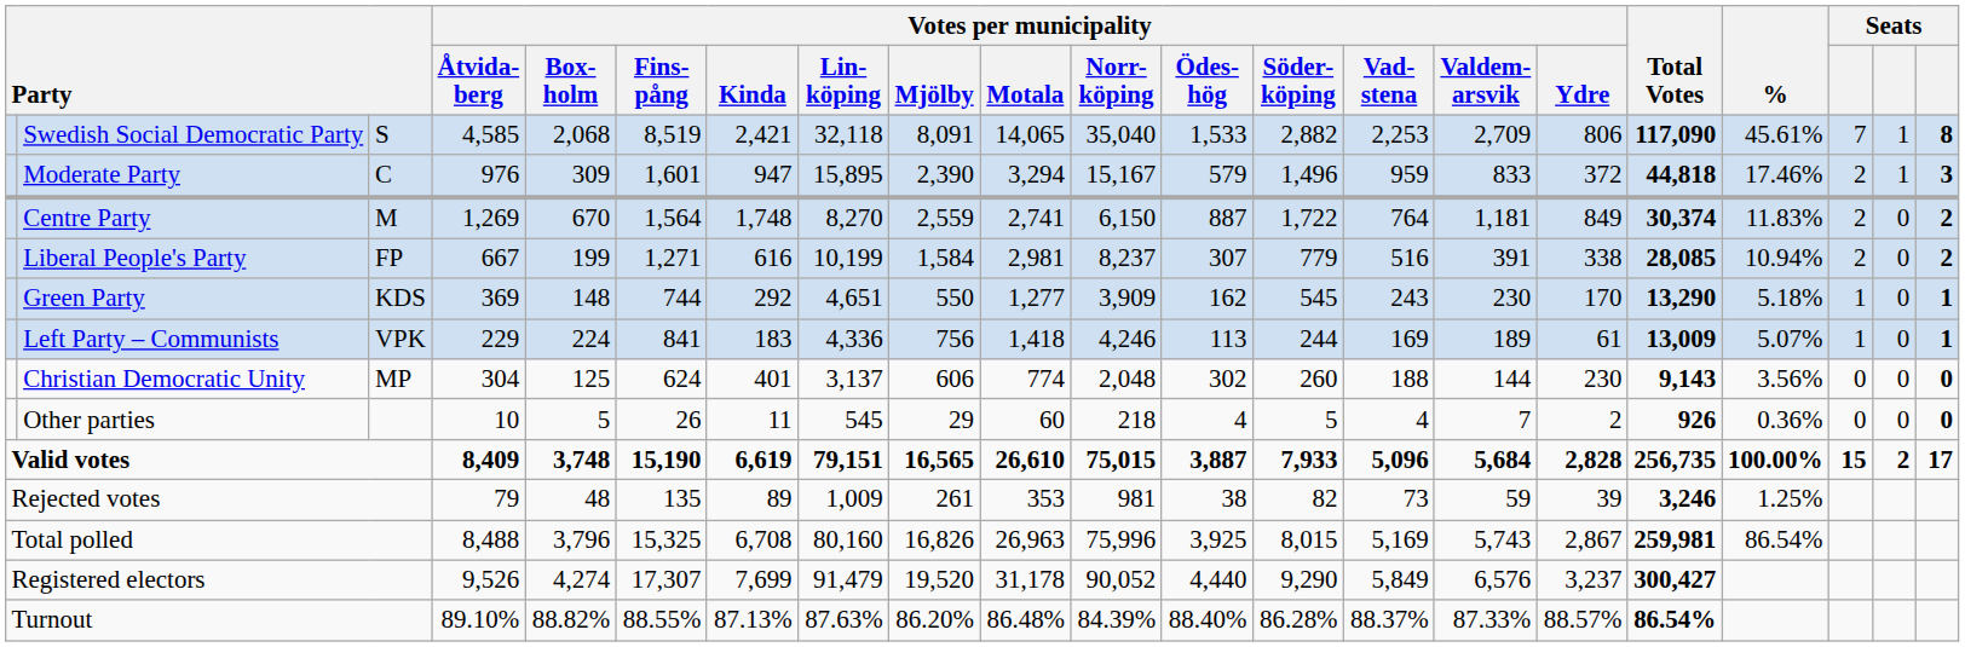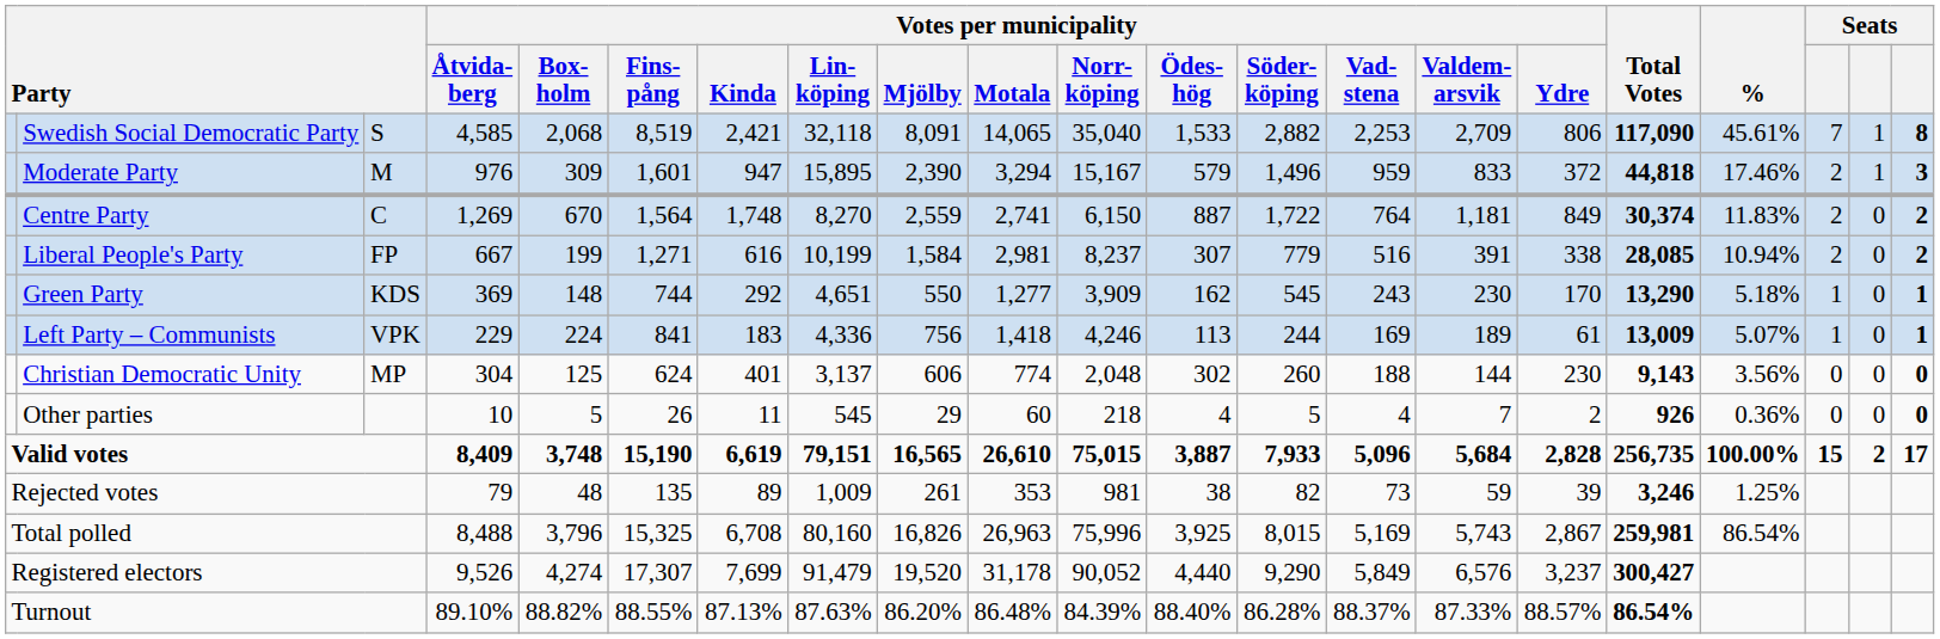 <table class="wikitable" border="1" style="text-align:right;">
 <tr>
 <th style="text-align:left;" valign=bottom rowspan=2 colspan=3>Party</th>
 <th colspan=13>Votes per municipality</th>
 <th align=center valign=bottom rowspan=2 width="50">Total Votes</th>
 <th align=center valign=bottom rowspan=2 width="50">%</th>
 <th colspan=3>Seats</th>
 </tr>
 <tr>
 <th align=center valign=bottom width="50"><a href='#'>Åtvida- berg</a></th>
 <th align=center valign=bottom width="50"><a href='#'>Box- holm</a></th>
 <th align=center valign=bottom width="50"><a href='#'>Fins- pång</a></th>
 <th align=center valign=bottom width="50"><a href='#'>Kinda</a></th>
 <th align=center valign=bottom width="50"><a href='#'>Lin- köping</a></th>
 <th align=center valign=bottom width="50"><a href='#'>Mjölby</a></th>
 <th align=center valign=bottom width="50"><a href='#'>Motala</a></th>
 <th align=center valign=bottom width="50"><a href='#'>Norr- köping</a></th>
 <th align=center valign=bottom width="50"><a href='#'>Ödes- hög</a></th>
 <th align=center valign=bottom width="50"><a href='#'>Söder- köping</a></th>
 <th align=center valign=bottom width="50"><a href='#'>Vad- stena</a></th>
 <th align=center valign=bottom width="50"><a href='#'>Valdem- arsvik</a></th>
 <th align=center valign=bottom width="50"><a href='#'>Ydre</a></th>
 <th align=center valign=bottom width="20"><small></small></th>
 <th align=center valign=bottom width="20"><small><a href='#'></a></small></th>
 <th align=center valign=bottom width="20"><small></small></th>
 </tr>
 <tr style="background:#CEE0F2;">
 <td></td>
 <td align=left style="white-space: nowrap;"><a href='#'>Swedish Social Democratic Party</a></td>
 <td align=left>S</td>
 <td>4,585</td>
 <td>2,068</td>
 <td>8,519</td>
 <td>2,421</td>
 <td>32,118</td>
 <td>8,091</td>
 <td>14,065</td>
 <td>35,040</td>
 <td>1,533</td>
 <td>2,882</td>
 <td>2,253</td>
 <td>2,709</td>
 <td>806</td>
 <td><strong>117,090</strong></td>
 <td>45.61%</td>
 <td>7</td>
 <td>1</td>
 <td><strong>8</strong></td>
 </tr>
 <tr style="background:#CEE0F2;">
 <td></td>
 <td align=left><a href='#'>Moderate Party</a></td>
-<td align=left>C</td>
+<td align=left>M</td>
 <td>976</td>
 <td>309</td>
 <td>1,601</td>
 <td>947</td>
 <td>15,895</td>
 <td>2,390</td>
 <td>3,294</td>
 <td>15,167</td>
 <td>579</td>
 <td>1,496</td>
 <td>959</td>
 <td>833</td>
 <td>372</td>
 <td><strong>44,818</strong></td>
 <td>17.46%</td>
 <td>2</td>
 <td>1</td>
 <td><strong>3</strong></td>
 </tr>
 <tr style="background:#CEE0F2; border-top:3px solid darkgray;">
 <td></td>
 <td align=left><a href='#'>Centre Party</a></td>
-<td align=left>M</td>
+<td align=left>C</td>
 <td>1,269</td>
 <td>670</td>
 <td>1,564</td>
 <td>1,748</td>
 <td>8,270</td>
 <td>2,559</td>
 <td>2,741</td>
 <td>6,150</td>
 <td>887</td>
 <td>1,722</td>
 <td>764</td>
 <td>1,181</td>
 <td>849</td>
 <td><strong>30,374</strong></td>
 <td>11.83%</td>
 <td>2</td>
 <td>0</td>
 <td><strong>2</strong></td>
 </tr>
 <tr style="background:#CEE0F2;">
 <td></td>
 <td align=left><a href='#'>Liberal People's Party</a></td>
 <td align=left>FP</td>
 <td>667</td>
 <td>199</td>
 <td>1,271</td>
 <td>616</td>
 <td>10,199</td>
 <td>1,584</td>
 <td>2,981</td>
 <td>8,237</td>
 <td>307</td>
 <td>779</td>
 <td>516</td>
 <td>391</td>
 <td>338</td>
 <td><strong>28,085</strong></td>
 <td>10.94%</td>
 <td>2</td>
 <td>0</td>
 <td><strong>2</strong></td>
 </tr>
 <tr style="background:#CEE0F2;">
 <td></td>
 <td align=left><a href='#'>Green Party</a></td>
 <td align=left>KDS</td>
 <td>369</td>
 <td>148</td>
 <td>744</td>
 <td>292</td>
 <td>4,651</td>
 <td>550</td>
 <td>1,277</td>
 <td>3,909</td>
 <td>162</td>
 <td>545</td>
 <td>243</td>
 <td>230</td>
 <td>170</td>
 <td><strong>13,290</strong></td>
 <td>5.18%</td>
 <td>1</td>
 <td>0</td>
 <td><strong>1</strong></td>
 </tr>
 <tr style="background:#CEE0F2;">
 <td></td>
 <td align=left><a href='#'>Left Party – Communists</a></td>
 <td align=left>VPK</td>
 <td>229</td>
 <td>224</td>
 <td>841</td>
 <td>183</td>
 <td>4,336</td>
 <td>756</td>
 <td>1,418</td>
 <td>4,246</td>
 <td>113</td>
 <td>244</td>
 <td>169</td>
 <td>189</td>
 <td>61</td>
 <td><strong>13,009</strong></td>
 <td>5.07%</td>
 <td>1</td>
 <td>0</td>
 <td><strong>1</strong></td>
 </tr>
 <tr>
 <td></td>
 <td align=left><a href='#'>Christian Democratic Unity</a></td>
 <td align=left>MP</td>
 <td>304</td>
 <td>125</td>
 <td>624</td>
 <td>401</td>
 <td>3,137</td>
 <td>606</td>
 <td>774</td>
 <td>2,048</td>
 <td>302</td>
 <td>260</td>
 <td>188</td>
 <td>144</td>
 <td>230</td>
 <td><strong>9,143</strong></td>
 <td>3.56%</td>
 <td>0</td>
 <td>0</td>
 <td><strong>0</strong></td>
 </tr>
 <tr>
 <td></td>
 <td align=left>Other parties</td>
 <td></td>
 <td>10</td>
 <td>5</td>
 <td>26</td>
 <td>11</td>
 <td>545</td>
 <td>29</td>
 <td>60</td>
 <td>218</td>
 <td>4</td>
 <td>5</td>
 <td>4</td>
 <td>7</td>
 <td>2</td>
 <td><strong>926</strong></td>
 <td>0.36%</td>
 <td>0</td>
 <td>0</td>
 <td><strong>0</strong></td>
 </tr>
 <tr style="font-weight:bold">
 <td align=left colspan=3>Valid votes</td>
 <td>8,409</td>
 <td>3,748</td>
 <td>15,190</td>
 <td>6,619</td>
 <td>79,151</td>
 <td>16,565</td>
 <td>26,610</td>
 <td>75,015</td>
 <td>3,887</td>
 <td>7,933</td>
 <td>5,096</td>
 <td>5,684</td>
 <td>2,828</td>
 <td>256,735</td>
 <td>100.00%</td>
 <td>15</td>
 <td>2</td>
 <td>17</td>
 </tr>
 <tr>
 <td align=left colspan=3>Rejected votes</td>
 <td>79</td>
 <td>48</td>
 <td>135</td>
 <td>89</td>
 <td>1,009</td>
 <td>261</td>
 <td>353</td>
 <td>981</td>
 <td>38</td>
 <td>82</td>
 <td>73</td>
 <td>59</td>
 <td>39</td>
 <td><strong>3,246</strong></td>
 <td>1.25%</td>
 <td></td>
 <td></td>
 <td></td>
 </tr>
 <tr>
 <td align=left colspan=3>Total polled</td>
 <td>8,488</td>
 <td>3,796</td>
 <td>15,325</td>
 <td>6,708</td>
 <td>80,160</td>
 <td>16,826</td>
 <td>26,963</td>
 <td>75,996</td>
 <td>3,925</td>
 <td>8,015</td>
 <td>5,169</td>
 <td>5,743</td>
 <td>2,867</td>
 <td><strong>259,981</strong></td>
 <td>86.54%</td>
 <td></td>
 <td></td>
 <td></td>
 </tr>
 <tr>
 <td align=left colspan=3>Registered electors</td>
 <td>9,526</td>
 <td>4,274</td>
 <td>17,307</td>
 <td>7,699</td>
 <td>91,479</td>
 <td>19,520</td>
 <td>31,178</td>
 <td>90,052</td>
 <td>4,440</td>
 <td>9,290</td>
 <td>5,849</td>
 <td>6,576</td>
 <td>3,237</td>
 <td><strong>300,427</strong></td>
 <td></td>
 <td></td>
 <td></td>
 <td></td>
 </tr>
 <tr>
 <td align=left colspan=3>Turnout</td>
 <td>89.10%</td>
 <td>88.82%</td>
 <td>88.55%</td>
 <td>87.13%</td>
 <td>87.63%</td>
 <td>86.20%</td>
 <td>86.48%</td>
 <td>84.39%</td>
 <td>88.40%</td>
 <td>86.28%</td>
 <td>88.37%</td>
 <td>87.33%</td>
 <td>88.57%</td>
 <td><strong>86.54%</strong></td>
 <td></td>
 <td></td>
 <td></td>
 <td></td>
 </tr>
 </table>
